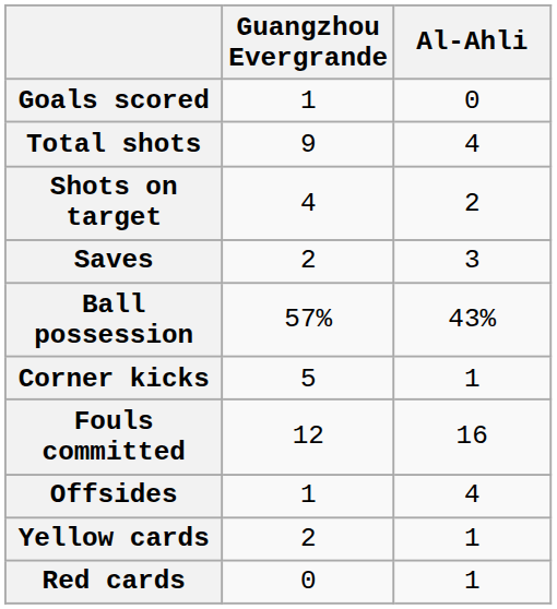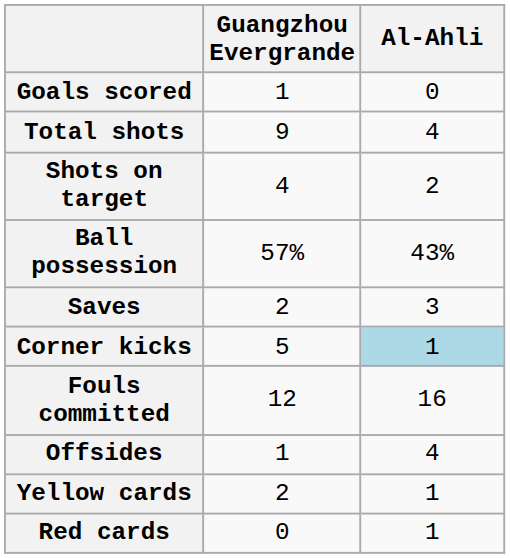 <table class="wikitable plainrowheaders" style="text-align: center">
 <tr>
 <th scope="col" style="width:100px;"></th>
 <th scope="col" style="width:70px;">Guangzhou Evergrande</th>
 <th scope="col" style="width:70px;">Al-Ahli</th>
 </tr>
 <tr>
 <th scope=row>Goals scored</th>
 <td>1</td>
 <td>0</td>
 </tr>
 <tr>
 <th scope=row>Total shots</th>
 <td>9</td>
 <td>4</td>
 </tr>
 <tr>
 <th scope=row>Shots on target</th>
 <td>4</td>
 <td>2</td>
 </tr>
 <tr>
+<th scope=row>Ball possession</th>
+<td>57%</td>
+<td>43%</td>
+</tr>
+<tr>
 <th scope=row>Saves</th>
 <td>2</td>
 <td>3</td>
 </tr>
 <tr>
-<th scope=row>Ball possession</th>
-<td>57%</td>
-<td>43%</td>
-</tr>
-<tr>
 <th scope=row>Corner kicks</th>
 <td>5</td>
-<td>1</td>
+<td style="background: lightblue;">1</td>
 </tr>
 <tr>
 <th scope=row>Fouls committed</th>
 <td>12</td>
 <td>16</td>
 </tr>
 <tr>
 <th scope=row>Offsides</th>
 <td>1</td>
 <td>4</td>
 </tr>
 <tr>
 <th scope=row>Yellow cards</th>
 <td>2</td>
 <td>1</td>
 </tr>
 <tr>
 <th scope=row>Red cards</th>
 <td>0</td>
 <td>1</td>
 </tr>
 </table>
